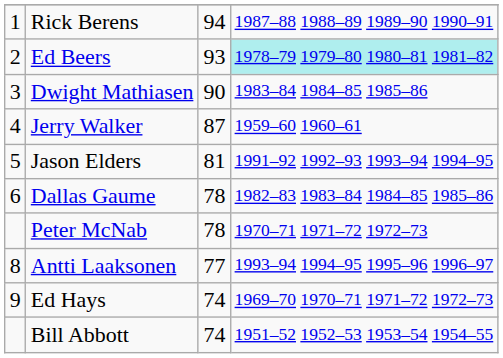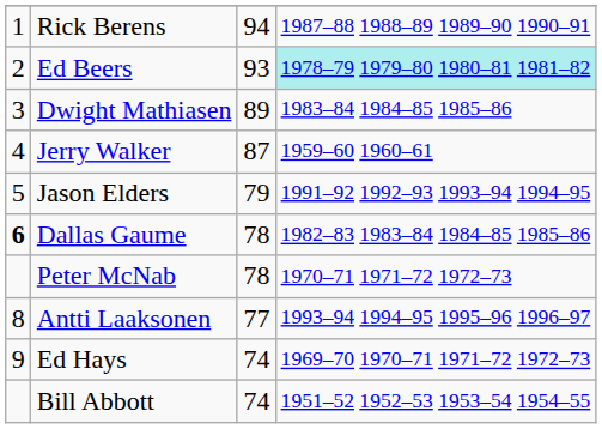 <table class="wikitable">
 <tr>
 </tr>
 <tr>
 <td>1</td>
 <td>Rick Berens</td>
 <td>94</td>
 <td style="font-size:80%;"><a href='#'>1987–88</a> <a href='#'>1988–89</a> <a href='#'>1989–90</a> <a href='#'>1990–91</a></td>
 </tr>
 <tr>
 <td>2</td>
 <td><a href='#'>Ed Beers</a></td>
 <td>93</td>
 <td style="background: paleturquoise; font-size:80%;"><a href='#'>1978–79</a> <a href='#'>1979–80</a> <a href='#'>1980–81</a> <a href='#'>1981–82</a></td>
 </tr>
 <tr>
 <td>3</td>
 <td><a href='#'>Dwight Mathiasen</a></td>
-<td>90</td>
+<td>89</td>
 <td style="font-size:80%;"><a href='#'>1983–84</a> <a href='#'>1984–85</a> <a href='#'>1985–86</a></td>
 </tr>
 <tr>
 <td>4</td>
 <td><a href='#'>Jerry Walker</a></td>
 <td>87</td>
 <td style="font-size:80%;"><a href='#'>1959–60</a> <a href='#'>1960–61</a></td>
 </tr>
 <tr>
 <td>5</td>
 <td>Jason Elders</td>
-<td>81</td>
+<td>79</td>
 <td style="font-size:80%;"><a href='#'>1991–92</a> <a href='#'>1992–93</a> <a href='#'>1993–94</a> <a href='#'>1994–95</a></td>
 </tr>
 <tr>
-<td>6</td>
+<td><strong>6</strong></td>
 <td><a href='#'>Dallas Gaume</a></td>
 <td>78</td>
 <td style="font-size:80%;"><a href='#'>1982–83</a> <a href='#'>1983–84</a> <a href='#'>1984–85</a> <a href='#'>1985–86</a></td>
 </tr>
 <tr>
 <td></td>
 <td><a href='#'>Peter McNab</a></td>
 <td>78</td>
 <td style="font-size:80%;"><a href='#'>1970–71</a> <a href='#'>1971–72</a> <a href='#'>1972–73</a></td>
 </tr>
 <tr>
 <td>8</td>
 <td><a href='#'>Antti Laaksonen</a></td>
 <td>77</td>
 <td style="font-size:80%;"><a href='#'>1993–94</a> <a href='#'>1994–95</a> <a href='#'>1995–96</a> <a href='#'>1996–97</a></td>
 </tr>
 <tr>
 <td>9</td>
 <td>Ed Hays</td>
 <td>74</td>
 <td style="font-size:80%;"><a href='#'>1969–70</a> <a href='#'>1970–71</a> <a href='#'>1971–72</a> <a href='#'>1972–73</a></td>
 </tr>
 <tr>
 <td></td>
 <td>Bill Abbott</td>
 <td>74</td>
 <td style="font-size:80%;"><a href='#'>1951–52</a> <a href='#'>1952–53</a> <a href='#'>1953–54</a> <a href='#'>1954–55</a></td>
 </tr>
 </table>
